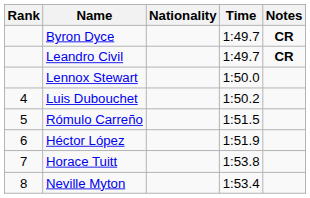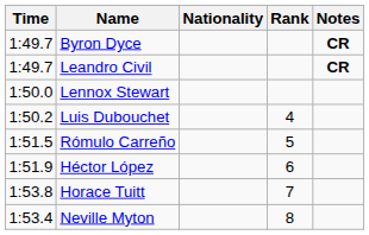 <table class="wikitable sortable" style="text-align:center;font-size:95%">
 <tr>
-<th>Rank</th>
+<th>Time</th>
 <th>Name</th>
 <th>Nationality</th>
-<th>Time</th>
+<th>Rank</th>
 <th>Notes</th>
 </tr>
 <tr>
-<td></td>
+<td>1:49.7</td>
 <td align=left><a href='#'>Byron Dyce</a></td>
 <td align=left></td>
-<td>1:49.7</td>
+<td></td>
 <td><strong>CR</strong></td>
 </tr>
 <tr>
-<td></td>
+<td>1:49.7</td>
 <td align=left><a href='#'>Leandro Civil</a></td>
 <td align=left></td>
-<td>1:49.7</td>
+<td></td>
 <td><strong>CR</strong></td>
 </tr>
 <tr>
-<td></td>
+<td>1:50.0</td>
 <td align=left><a href='#'>Lennox Stewart</a></td>
 <td align=left></td>
-<td>1:50.0</td>
+<td></td>
 <td></td>
 </tr>
 <tr>
-<td>4</td>
+<td>1:50.2</td>
 <td align=left><a href='#'>Luis Dubouchet</a></td>
 <td align=left></td>
-<td>1:50.2</td>
+<td>4</td>
 <td></td>
 </tr>
 <tr>
-<td>5</td>
+<td>1:51.5</td>
 <td align=left><a href='#'>Rómulo Carreño</a></td>
 <td align=left></td>
-<td>1:51.5</td>
+<td>5</td>
 <td></td>
 </tr>
 <tr>
-<td>6</td>
+<td>1:51.9</td>
 <td align=left><a href='#'>Héctor López</a></td>
 <td align=left></td>
-<td>1:51.9</td>
+<td>6</td>
 <td></td>
 </tr>
 <tr>
-<td>7</td>
+<td>1:53.8</td>
 <td align=left><a href='#'>Horace Tuitt</a></td>
 <td align=left></td>
-<td>1:53.8</td>
+<td>7</td>
 <td></td>
 </tr>
 <tr>
-<td>8</td>
+<td>1:53.4</td>
 <td align=left><a href='#'>Neville Myton</a></td>
 <td align=left></td>
-<td>1:53.4</td>
+<td>8</td>
 <td></td>
 </tr>
 </table>
